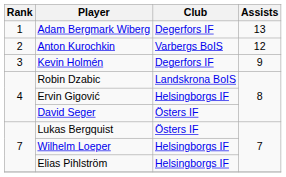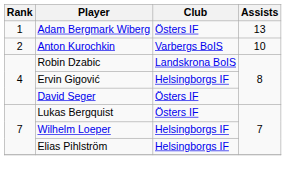 <table class="wikitable" style="text-align:center">
 <tr>
 <th>Rank</th>
 <th>Player</th>
 <th>Club</th>
 <th>Assists</th>
 </tr>
 <tr>
 <td>1</td>
 <td align="left"> <a href='#'>Adam Bergmark Wiberg</a></td>
-<td align="left"><a href='#'>Degerfors IF</a></td>
+<td align="left"><a href='#'>Östers IF</a></td>
 <td>13</td>
 </tr>
 <tr>
 <td>2</td>
 <td align="left"> <a href='#'>Anton Kurochkin</a></td>
 <td align="left"><a href='#'>Varbergs BoIS</a></td>
-<td>12</td>
-</tr>
-<tr>
-<td>3</td>
-<td align="left"> <a href='#'>Kevin Holmén</a></td>
-<td align="left"><a href='#'>Degerfors IF</a></td>
-<td>9</td>
+<td>10</td>
 </tr>
 <tr>
 <td rowspan=3>4</td>
 <td align="left"> Robin Dzabic</td>
 <td align="left"><a href='#'>Landskrona BoIS</a></td>
 <td rowspan=3>8</td>
 </tr>
 <tr>
 <td align="left"> Ervin Gigović</td>
 <td align="left"><a href='#'>Helsingborgs IF</a></td>
 </tr>
 <tr>
 <td align="left"> <a href='#'>David Seger</a></td>
 <td align="left"><a href='#'>Östers IF</a></td>
 </tr>
 <tr>
 <td rowspan=3>7</td>
 <td align="left"> Lukas Bergquist</td>
 <td align="left"><a href='#'>Östers IF</a></td>
 <td rowspan=3>7</td>
 </tr>
 <tr>
 <td align="left"> <a href='#'>Wilhelm Loeper</a></td>
 <td align="left"><a href='#'>Helsingborgs IF</a></td>
 </tr>
 <tr>
 <td align="left"> Elias Pihlström</td>
 <td align="left"><a href='#'>Helsingborgs IF</a></td>
 </tr>
 <tr>
 </tr>
 </table>
